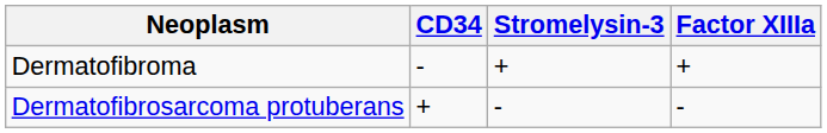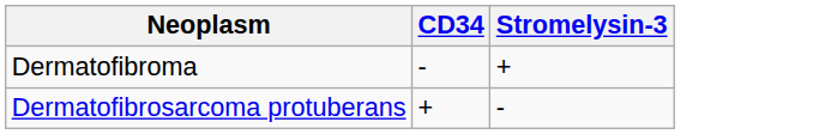 <table class="wikitable" border="1">
 <tr>
 <th>Neoplasm</th>
 <th><a href='#'>CD34</a></th>
 <th><a href='#'>Stromelysin-3</a></th>
-<th><a href='#'>Factor XIIIa</a></th>
 </tr>
 <tr>
 <td>Dermatofibroma</td>
 <td>-</td>
-<td>+</td>
 <td>+</td>
 </tr>
 <tr>
 <td><a href='#'>Dermatofibrosarcoma protuberans</a></td>
 <td>+</td>
 <td>-</td>
-<td>-</td>
 </tr>
 </table>
